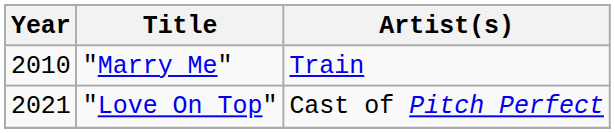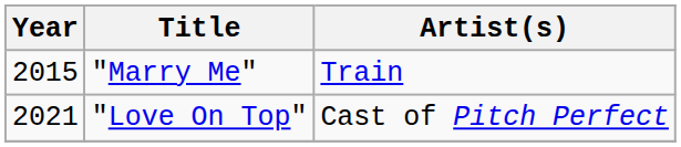 <table class="wikitable sortable">
 <tr>
 <th>Year</th>
 <th>Title</th>
 <th>Artist(s)</th>
 </tr>
 <tr>
-<td>2010</td>
+<td>2015</td>
 <td>"<a href='#'>Marry Me</a>"</td>
 <td><a href='#'>Train</a></td>
 </tr>
 <tr>
 <td>2021</td>
 <td>"<a href='#'>Love On Top</a>"</td>
 <td>Cast of <em><a href='#'>Pitch Perfect</a></em></td>
 </tr>
 <tr>
 </tr>
 </table>
